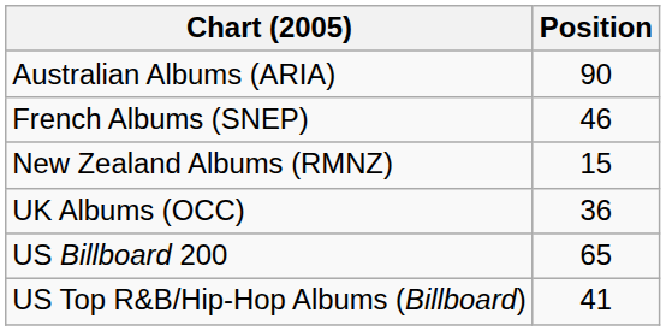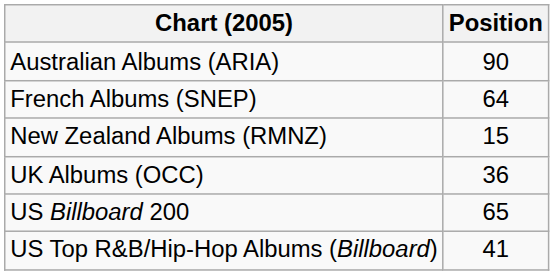 <table class="wikitable sortable">
 <tr>
 <th>Chart (2005)</th>
 <th>Position</th>
 </tr>
 <tr>
 <td>Australian Albums (ARIA)</td>
 <td style="text-align:center;">90</td>
 </tr>
 <tr>
 <td>French Albums (SNEP)</td>
-<td style="text-align:center;">46</td>
+<td style="text-align:center;">64</td>
 </tr>
 <tr>
 <td>New Zealand Albums (RMNZ)</td>
 <td style="text-align:center;">15</td>
 </tr>
 <tr>
 <td>UK Albums (OCC)</td>
 <td style="text-align:center;">36</td>
 </tr>
 <tr>
 <td>US <em>Billboard</em> 200</td>
 <td style="text-align:center;">65</td>
 </tr>
 <tr>
 <td>US Top R&B/Hip-Hop Albums (<em>Billboard</em>)</td>
 <td style="text-align:center;">41</td>
 </tr>
 </table>
